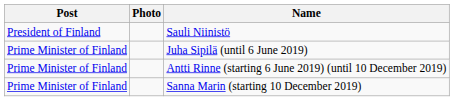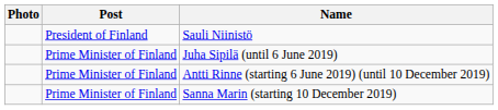 <table class=wikitable>
 <tr>
+<th>Photo</th>
 <th>Post</th>
-<th>Photo</th>
 <th>Name</th>
 </tr>
 <tr>
+<td></td>
 <td><a href='#'>President of Finland</a></td>
-<td></td>
 <td><a href='#'>Sauli Niinistö</a></td>
 </tr>
 <tr>
+<td></td>
 <td><a href='#'>Prime Minister of Finland</a></td>
-<td></td>
 <td><a href='#'>Juha Sipilä</a> (until 6 June 2019)</td>
 </tr>
 <tr>
+<td><br></td>
 <td><a href='#'>Prime Minister of Finland</a></td>
-<td><br></td>
 <td><a href='#'>Antti Rinne</a> (starting 6 June 2019) (until 10 December 2019)</td>
 </tr>
 <tr>
+<td></td>
 <td><a href='#'>Prime Minister of Finland</a></td>
-<td></td>
 <td><a href='#'>Sanna Marin</a> (starting 10 December 2019)</td>
 </tr>
 </table>
